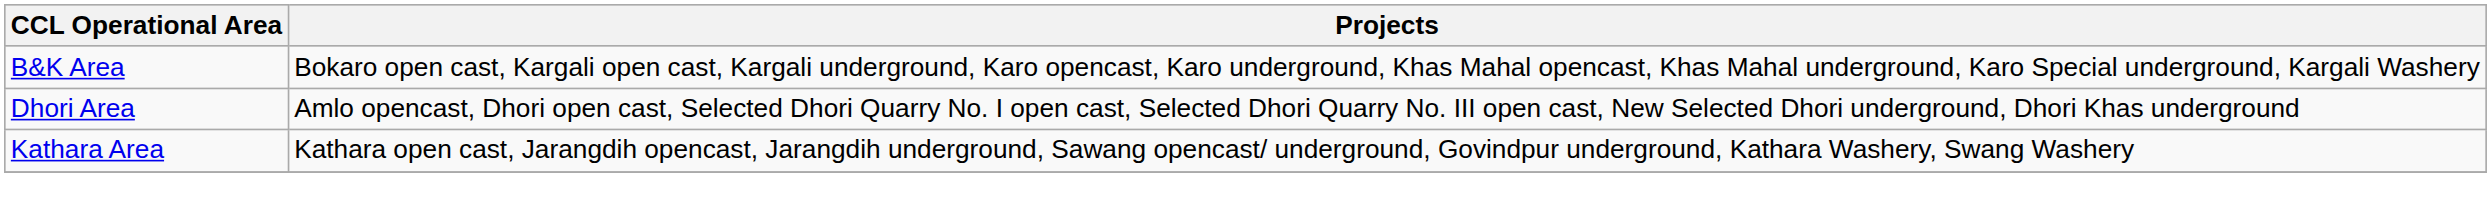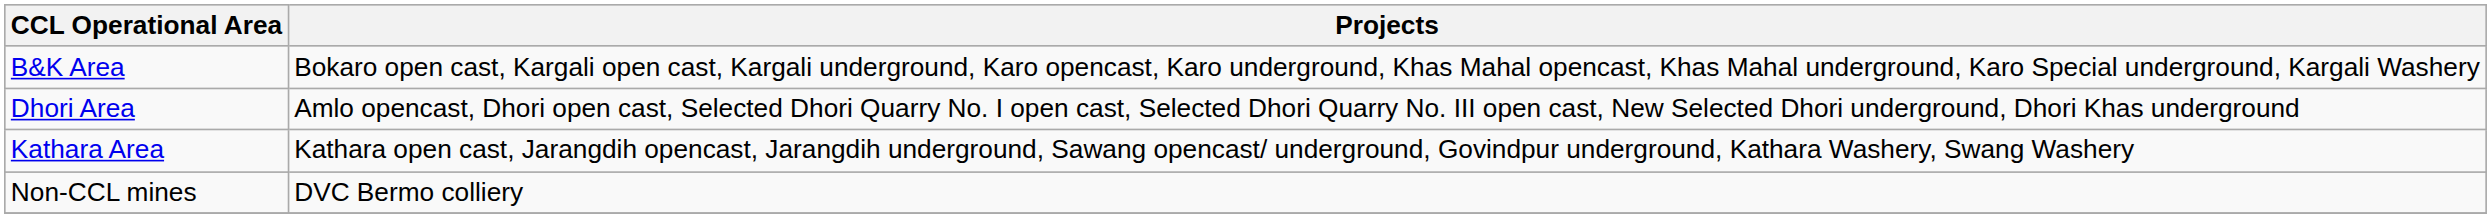 <table class="wikitable">
 <tr>
 <th>CCL Operational Area</th>
 <th>Projects</th>
 </tr>
 <tr>
 <td><a href='#'>B&K Area</a></td>
 <td>Bokaro open cast, Kargali open cast, Kargali underground, Karo opencast, Karo underground, Khas Mahal opencast, Khas Mahal underground, Karo Special underground, Kargali Washery</td>
 </tr>
 <tr>
 <td><a href='#'>Dhori Area</a></td>
 <td>Amlo opencast, Dhori open cast, Selected Dhori Quarry No. I open cast, Selected Dhori Quarry No. III open cast, New Selected Dhori underground, Dhori Khas underground</td>
 </tr>
 <tr>
 <td><a href='#'>Kathara Area</a></td>
 <td>Kathara open cast, Jarangdih opencast, Jarangdih underground, Sawang opencast/ underground, Govindpur underground, Kathara Washery, Swang Washery</td>
 </tr>
 <tr>
+<td>Non-CCL mines</td>
+<td>DVC Bermo colliery</td>
+</tr>
+<tr>
 </tr>
 </table>
